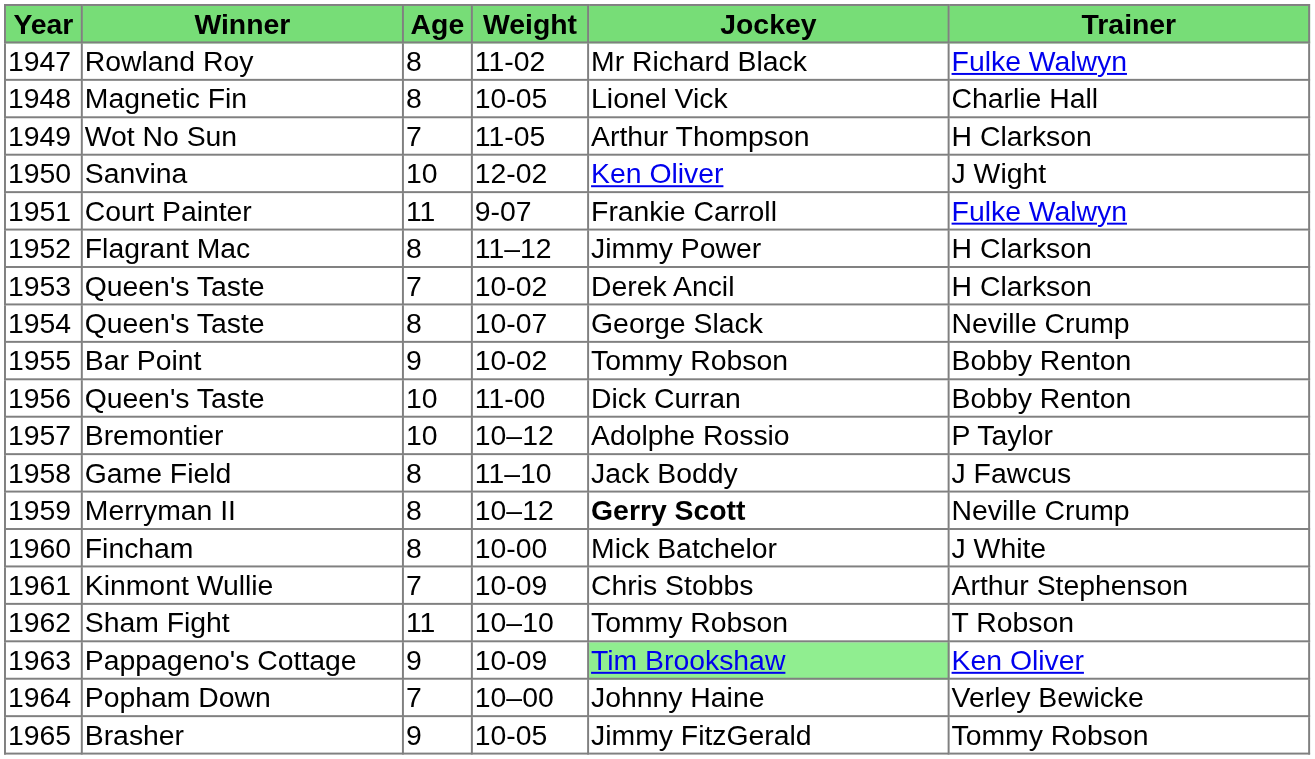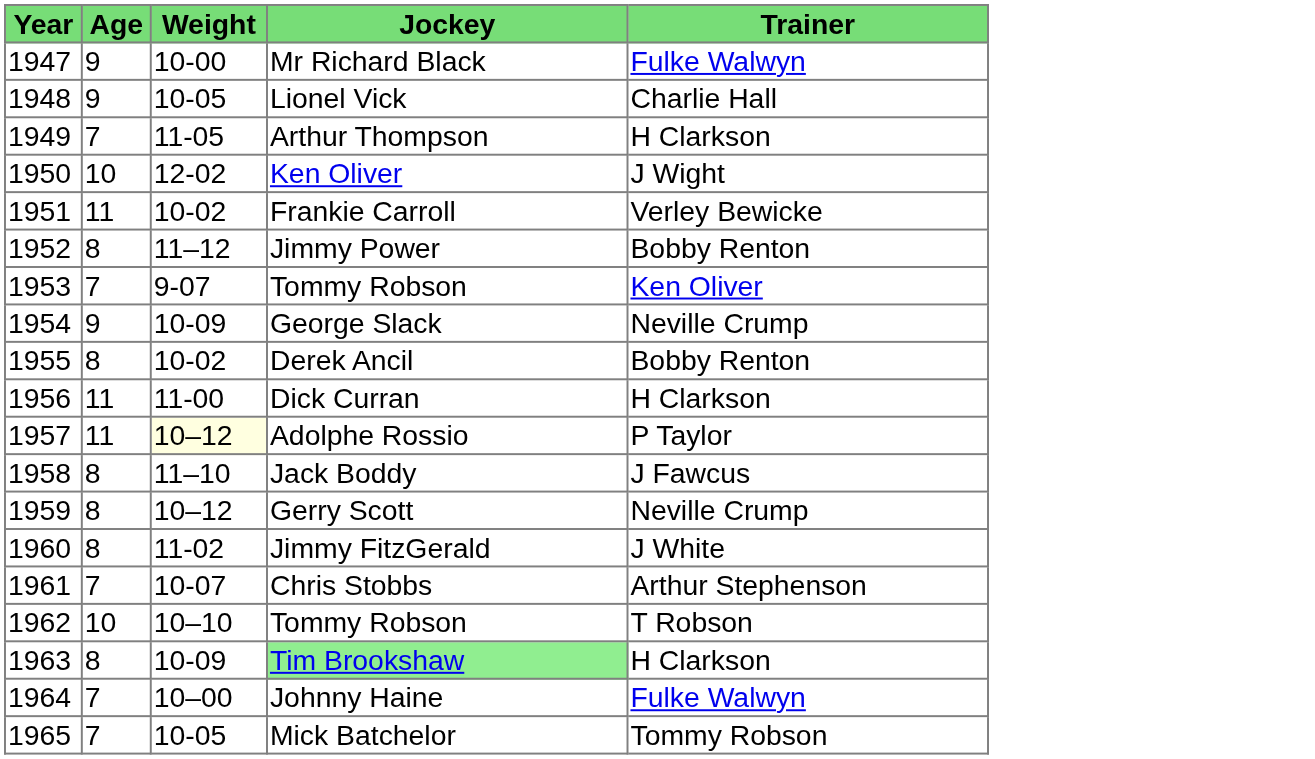 <table class = "sortable" | border="1" style="border-collapse: collapse; font-size:90%">
 <tr bgcolor="#77dd77" align="center">
 <th width="36px"><strong>Year</strong><br></th>
-<th width="160px"><strong>Winner</strong><br></th>
 <th width="32px"><strong>Age</strong><br></th>
 <th width="56px"><strong>Weight</strong><br></th>
 <th width="180px"><strong>Jockey</strong><br></th>
 <th width="180px"><strong>Trainer</strong><br></th>
 </tr>
 <tr>
 <td>1947</td>
-<td>Rowland Roy</td>
-<td>8</td>
-<td>11-02</td>
+<td>9</td>
+<td>10-00</td>
 <td>Mr Richard Black</td>
 <td><a href='#'>Fulke Walwyn</a></td>
 </tr>
 <tr>
 <td>1948</td>
-<td>Magnetic Fin</td>
-<td>8</td>
+<td>9</td>
 <td>10-05</td>
 <td>Lionel Vick</td>
 <td>Charlie Hall</td>
 </tr>
 <tr>
 <td>1949</td>
-<td>Wot No Sun</td>
 <td>7</td>
 <td>11-05</td>
 <td>Arthur Thompson</td>
 <td>H Clarkson</td>
 </tr>
 <tr>
 <td>1950</td>
-<td>Sanvina</td>
 <td>10</td>
 <td>12-02</td>
 <td><a href='#'>Ken Oliver</a></td>
 <td>J Wight</td>
 </tr>
 <tr>
 <td>1951</td>
-<td>Court Painter</td>
 <td>11</td>
-<td>9-07</td>
+<td>10-02</td>
 <td>Frankie Carroll</td>
-<td><a href='#'>Fulke Walwyn</a></td>
+<td>Verley Bewicke</td>
 </tr>
 <tr>
 <td>1952</td>
-<td>Flagrant Mac</td>
 <td>8</td>
 <td>11–12</td>
 <td>Jimmy Power</td>
-<td>H Clarkson</td>
+<td>Bobby Renton</td>
 </tr>
 <tr>
 <td>1953</td>
-<td>Queen's Taste</td>
 <td>7</td>
-<td>10-02</td>
-<td>Derek Ancil</td>
-<td>H Clarkson</td>
+<td>9-07</td>
+<td>Tommy Robson</td>
+<td><a href='#'>Ken Oliver</a></td>
 </tr>
 <tr>
 <td>1954</td>
-<td>Queen's Taste</td>
-<td>8</td>
-<td>10-07</td>
+<td>9</td>
+<td>10-09</td>
 <td>George Slack</td>
 <td>Neville Crump</td>
 </tr>
 <tr>
 <td>1955</td>
-<td>Bar Point</td>
-<td>9</td>
+<td>8</td>
 <td>10-02</td>
-<td>Tommy Robson</td>
+<td>Derek Ancil</td>
 <td>Bobby Renton</td>
 </tr>
 <tr>
 <td>1956</td>
-<td>Queen's Taste</td>
-<td>10</td>
+<td>11</td>
 <td>11-00</td>
 <td>Dick Curran</td>
-<td>Bobby Renton</td>
+<td>H Clarkson</td>
 </tr>
 <tr>
 <td>1957</td>
-<td>Bremontier</td>
-<td>10</td>
-<td>10–12</td>
+<td>11</td>
+<td style="background: lightyellow;">10–12</td>
 <td>Adolphe Rossio</td>
 <td>P Taylor</td>
 </tr>
 <tr>
 <td>1958</td>
-<td>Game Field</td>
 <td>8</td>
 <td>11–10</td>
 <td>Jack Boddy</td>
 <td>J Fawcus</td>
 </tr>
 <tr>
 <td>1959</td>
-<td>Merryman II</td>
 <td>8</td>
 <td>10–12</td>
-<td><strong>Gerry Scott</strong></td>
+<td>Gerry Scott</td>
 <td>Neville Crump</td>
 </tr>
 <tr>
 <td>1960</td>
-<td>Fincham</td>
 <td>8</td>
-<td>10-00</td>
-<td>Mick Batchelor</td>
+<td>11-02</td>
+<td>Jimmy FitzGerald</td>
 <td>J White</td>
 </tr>
 <tr>
 <td>1961</td>
-<td>Kinmont Wullie</td>
 <td>7</td>
-<td>10-09</td>
+<td>10-07</td>
 <td>Chris Stobbs</td>
 <td>Arthur Stephenson</td>
 </tr>
 <tr>
 <td>1962</td>
-<td>Sham Fight</td>
-<td>11</td>
+<td>10</td>
 <td>10–10</td>
 <td>Tommy Robson</td>
 <td>T Robson</td>
 </tr>
 <tr>
 <td>1963</td>
-<td>Pappageno's Cottage</td>
-<td>9</td>
+<td>8</td>
 <td>10-09</td>
 <td style="background: lightgreen;"><a href='#'>Tim Brookshaw</a></td>
-<td><a href='#'>Ken Oliver</a></td>
+<td>H Clarkson</td>
 </tr>
 <tr>
 <td>1964</td>
-<td>Popham Down</td>
 <td>7</td>
 <td>10–00</td>
 <td>Johnny Haine</td>
-<td>Verley Bewicke</td>
+<td><a href='#'>Fulke Walwyn</a></td>
 </tr>
 <tr>
 <td>1965</td>
-<td>Brasher</td>
-<td>9</td>
+<td>7</td>
 <td>10-05</td>
-<td>Jimmy FitzGerald</td>
+<td>Mick Batchelor</td>
 <td>Tommy Robson</td>
 </tr>
 </table>
